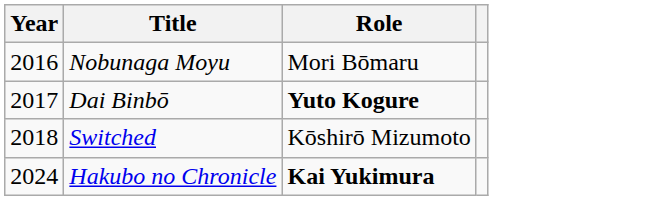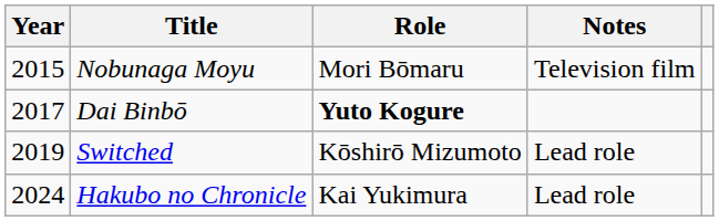 <table class="wikitable">
 <tr>
 <th>Year</th>
 <th>Title</th>
 <th>Role</th>
+<th>Notes</th>
 <th></th>
 </tr>
 <tr>
-<td>2016</td>
+<td>2015</td>
 <td><em>Nobunaga Moyu</em></td>
 <td>Mori Bōmaru</td>
+<td>Television film</td>
 <td></td>
 </tr>
 <tr>
 <td>2017</td>
 <td><em>Dai Binbō</em></td>
 <td><strong>Yuto Kogure</strong></td>
 <td></td>
+<td></td>
 </tr>
 <tr>
-<td>2018</td>
+<td>2019</td>
 <td><em><a href='#'>Switched</a></em></td>
 <td>Kōshirō Mizumoto</td>
+<td>Lead role</td>
 <td></td>
 </tr>
 <tr>
 <td>2024</td>
 <td><em><a href='#'>Hakubo no Chronicle</a></em></td>
-<td><strong>Kai Yukimura</strong></td>
+<td>Kai Yukimura</td>
+<td>Lead role</td>
 <td></td>
 </tr>
 </table>
